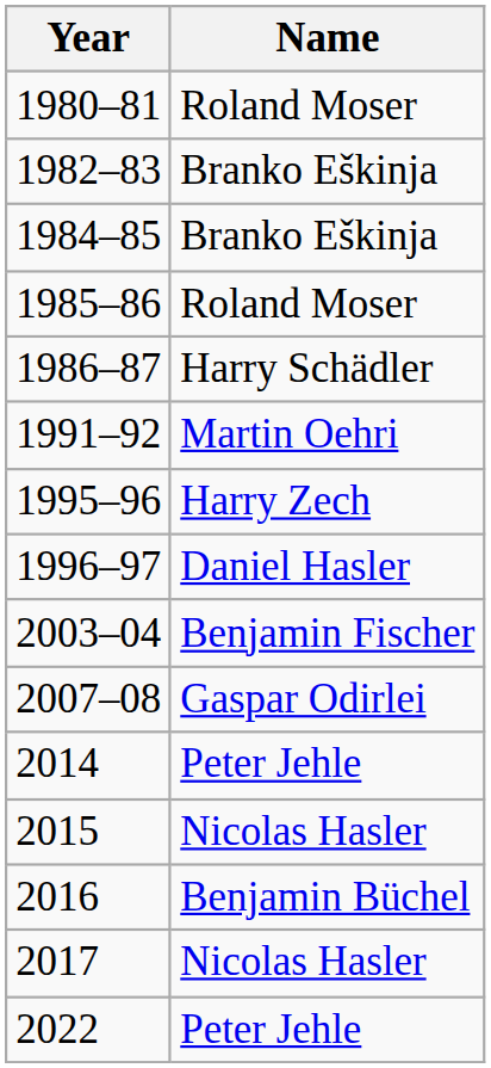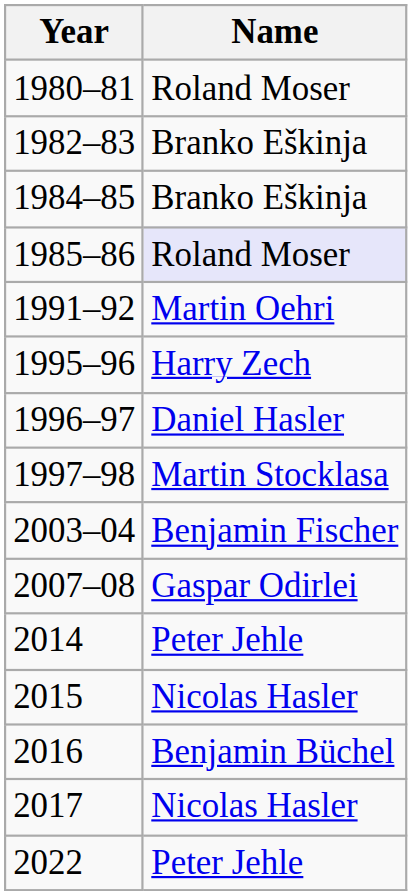 <table class="wikitable">
 <tr>
 <th>Year</th>
 <th>Name</th>
 </tr>
 <tr>
 <td>1980–81</td>
 <td> Roland Moser</td>
 </tr>
 <tr>
 <td>1982–83</td>
 <td> Branko Eškinja</td>
 </tr>
 <tr>
 <td>1984–85</td>
 <td> Branko Eškinja</td>
 </tr>
 <tr>
 <td>1985–86</td>
-<td> Roland Moser</td>
-</tr>
-<tr>
-<td>1986–87</td>
-<td> Harry Schädler</td>
+<td style="background: lavender;"> Roland Moser</td>
 </tr>
 <tr>
 <td>1991–92</td>
 <td> <a href='#'>Martin Oehri</a></td>
 </tr>
 <tr>
 <td>1995–96</td>
 <td> <a href='#'>Harry Zech</a></td>
 </tr>
 <tr>
 <td>1996–97</td>
 <td> <a href='#'>Daniel Hasler</a></td>
+</tr>
+<tr>
+<td>1997–98</td>
+<td> <a href='#'>Martin Stocklasa</a></td>
 </tr>
 <tr>
 <td>2003–04</td>
 <td> <a href='#'>Benjamin Fischer</a></td>
 </tr>
 <tr>
 <td>2007–08</td>
 <td> <a href='#'>Gaspar Odirlei</a></td>
 </tr>
 <tr>
 <td>2014</td>
 <td> <a href='#'>Peter Jehle</a></td>
 </tr>
 <tr>
 <td>2015</td>
 <td> <a href='#'>Nicolas Hasler</a></td>
 </tr>
 <tr>
 <td>2016</td>
 <td> <a href='#'>Benjamin Büchel</a></td>
 </tr>
 <tr>
 <td>2017</td>
 <td> <a href='#'>Nicolas Hasler</a></td>
 </tr>
 <tr>
 <td>2022</td>
 <td> <a href='#'>Peter Jehle</a></td>
 </tr>
 </table>
